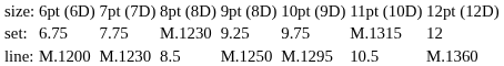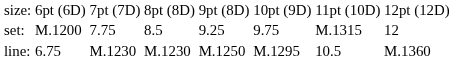 <table style="margin-left:40px;">
 <tr>
 <td>size:</td>
 <td>6pt (6D)</td>
 <td>7pt (7D)</td>
 <td>8pt (8D)</td>
 <td>9pt (8D)</td>
 <td>10pt (9D)</td>
 <td>11pt (10D)</td>
 <td>12pt (12D)</td>
 </tr>
 <tr>
 <td>set:</td>
-<td>6.75</td>
+<td>M.1200</td>
 <td>7.75</td>
-<td>M.1230</td>
+<td>8.5</td>
 <td>9.25</td>
 <td>9.75</td>
 <td>M.1315</td>
 <td>12</td>
 </tr>
 <tr>
 <td>line:</td>
-<td>M.1200</td>
+<td>6.75</td>
 <td>M.1230</td>
-<td>8.5</td>
+<td>M.1230</td>
 <td>M.1250</td>
 <td>M.1295</td>
 <td>10.5</td>
 <td>M.1360</td>
 </tr>
 </table>
